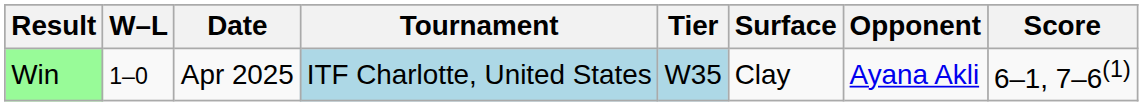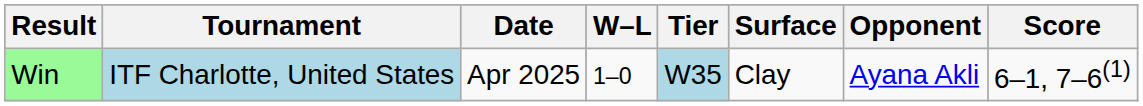 <table class="sortable wikitable">
 <tr>
 <th>Result</th>
+<th>Tournament</th>
+<th>Date</th>
 <th class="unsortable">W–L</th>
-<th>Date</th>
-<th>Tournament</th>
 <th>Tier</th>
 <th>Surface</th>
 <th>Opponent</th>
 <th class="unsortable">Score</th>
 </tr>
 <tr>
 <td style="background:#98fb98;">Win</td>
+<td style="background:lightblue;">ITF Charlotte, United States</td>
+<td>Apr 2025</td>
 <td><small>1–0</small></td>
-<td>Apr 2025</td>
-<td style="background:lightblue;">ITF Charlotte, United States</td>
 <td style="background:lightblue;">W35</td>
 <td>Clay</td>
 <td> <a href='#'>Ayana Akli</a></td>
 <td>6–1, 7–6<sup>(1)</sup></td>
 </tr>
 </table>
